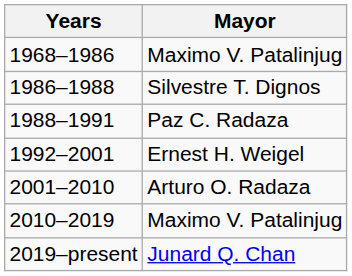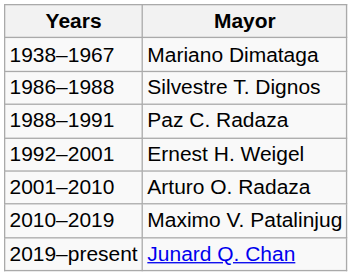 <table class=wikitable>
 <tr>
 <th>Years</th>
 <th>Mayor</th>
 </tr>
 <tr>
-<td>1968–1986</td>
-<td>Maximo V. Patalinjug</td>
+<td>1938–1967</td>
+<td>Mariano Dimataga</td>
 </tr>
 <tr>
 <td>1986–1988</td>
 <td>Silvestre T. Dignos</td>
 </tr>
 <tr>
 <td>1988–1991</td>
 <td>Paz C. Radaza</td>
 </tr>
 <tr>
 <td>1992–2001</td>
 <td>Ernest H. Weigel</td>
 </tr>
 <tr>
 <td>2001–2010</td>
 <td>Arturo O. Radaza</td>
 </tr>
 <tr>
 <td>2010–2019</td>
 <td>Maximo V. Patalinjug</td>
 </tr>
 <tr>
 <td>2019–present</td>
 <td><a href='#'>Junard Q. Chan</a></td>
 </tr>
 </table>
